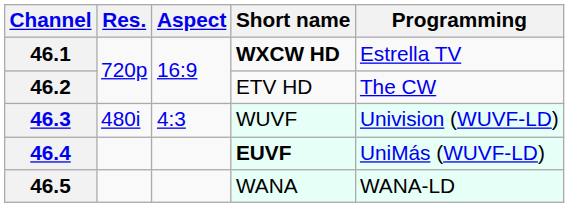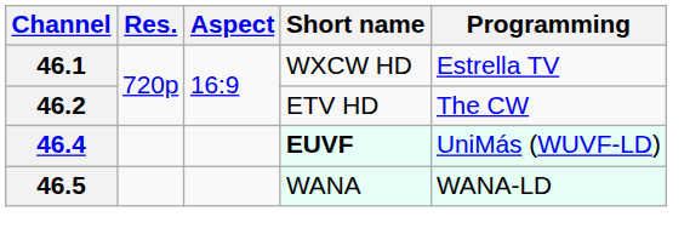 <table class="wikitable">
 <tr>
 <th scope = "col"><a href='#'>Channel</a></th>
 <th scope = "col"><a href='#'>Res.</a></th>
 <th scope = "col"><a href='#'>Aspect</a></th>
 <th scope = "col">Short name</th>
 <th scope = "col">Programming</th>
 </tr>
 <tr>
 <th scope = "row">46.1</th>
 <td rowspan="2"><a href='#'>720p</a></td>
 <td rowspan="2"><a href='#'>16:9</a></td>
-<td><strong>WXCW HD</strong></td>
+<td>WXCW HD</td>
 <td><a href='#'>Estrella TV</a></td>
 </tr>
 <tr>
 <th scope = "row">46.2</th>
 <td>ETV HD</td>
 <td><a href='#'>The CW</a></td>
-</tr>
-<tr>
-<th scope = "row"><a href='#'>46.3</a></th>
-<td><a href='#'>480i</a></td>
-<td><a href='#'>4:3</a></td>
-<td style="background-color: #E6FFF7;">WUVF</td>
-<td style="background-color: #E6FFF7;"><a href='#'>Univision</a> (<a href='#'>WUVF-LD</a>)</td>
 </tr>
 <tr>
 <th scope = "row"><a href='#'>46.4</a></th>
 <td></td>
 <td></td>
 <td style="background-color: #E6FFF7;"><strong>EUVF</strong></td>
 <td style="background-color: #E6FFF7;"><a href='#'>UniMás</a> (<a href='#'>WUVF-LD</a>)</td>
 </tr>
 <tr>
 <th scope = "row">46.5</th>
 <td></td>
 <td></td>
 <td style="background-color: #E6FFF7;">WANA</td>
 <td style="background-color: #E6FFF7;">WANA-LD</td>
 </tr>
 </table>
